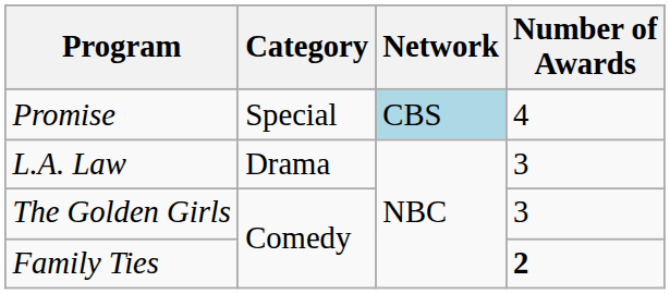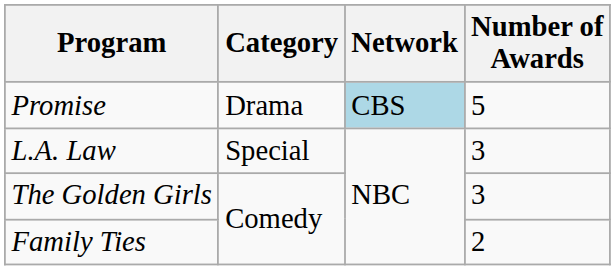 <table class="wikitable">
 <tr>
 <th>Program</th>
 <th>Category</th>
 <th>Network</th>
 <th>Number of<br>Awards</th>
 </tr>
 <tr>
 <td><em>Promise</em></td>
-<td>Special</td>
+<td>Drama</td>
 <td style="background: lightblue;">CBS</td>
-<td>4</td>
+<td>5</td>
 </tr>
 <tr>
 <td><em>L.A. Law</em></td>
-<td>Drama</td>
+<td>Special</td>
 <td rowspan="3">NBC</td>
 <td>3</td>
 </tr>
 <tr>
 <td><em>The Golden Girls</em></td>
 <td rowspan="2">Comedy</td>
 <td>3</td>
 </tr>
 <tr>
 <td><em>Family Ties</em></td>
-<td><strong>2</strong></td>
+<td>2</td>
 </tr>
 </table>
